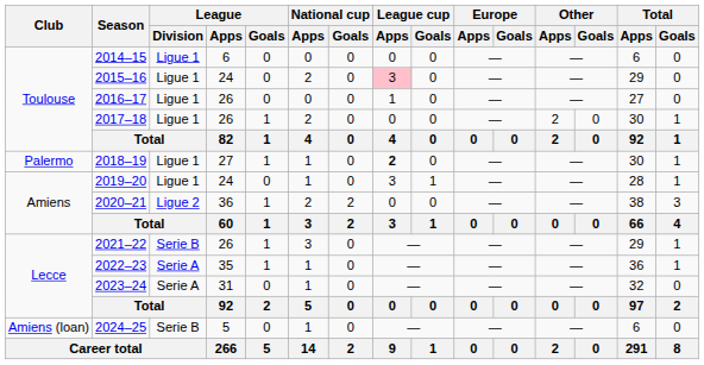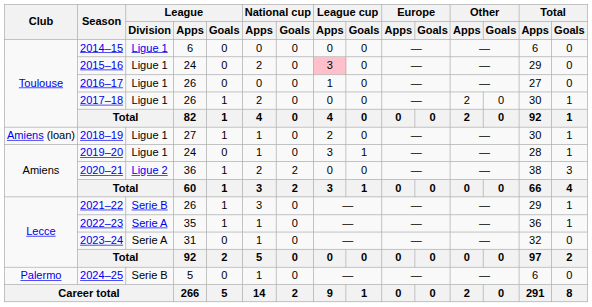 <table class="wikitable" style="text-align:center">
 <tr>
 <th rowspan="2">Club</th>
 <th rowspan="2">Season</th>
 <th colspan="3">League</th>
 <th colspan="2">National cup</th>
 <th colspan="2">League cup</th>
 <th colspan="2">Europe</th>
 <th colspan="2">Other</th>
 <th colspan="2">Total</th>
 </tr>
 <tr>
 <th>Division</th>
 <th>Apps</th>
 <th>Goals</th>
 <th>Apps</th>
 <th>Goals</th>
 <th>Apps</th>
 <th>Goals</th>
 <th>Apps</th>
 <th>Goals</th>
 <th>Apps</th>
 <th>Goals</th>
 <th>Apps</th>
 <th>Goals</th>
 </tr>
 <tr>
 <td rowspan="5"><a href='#'>Toulouse</a></td>
 <td><a href='#'>2014–15</a></td>
 <td><a href='#'>Ligue 1</a></td>
 <td>6</td>
 <td>0</td>
 <td>0</td>
 <td>0</td>
 <td>0</td>
 <td>0</td>
 <td colspan="2">—</td>
 <td colspan="2">—</td>
 <td>6</td>
 <td>0</td>
 </tr>
 <tr>
 <td><a href='#'>2015–16</a></td>
 <td>Ligue 1</td>
 <td>24</td>
 <td>0</td>
 <td>2</td>
 <td>0</td>
 <td style="background: pink;">3</td>
 <td>0</td>
 <td colspan="2">—</td>
 <td colspan="2">—</td>
 <td>29</td>
 <td>0</td>
 </tr>
 <tr>
 <td><a href='#'>2016–17</a></td>
 <td>Ligue 1</td>
 <td>26</td>
 <td>0</td>
 <td>0</td>
 <td>0</td>
 <td>1</td>
 <td>0</td>
 <td colspan="2">—</td>
 <td colspan="2">—</td>
 <td>27</td>
 <td>0</td>
 </tr>
 <tr>
 <td><a href='#'>2017–18</a></td>
 <td>Ligue 1</td>
 <td>26</td>
 <td>1</td>
 <td>2</td>
 <td>0</td>
 <td>0</td>
 <td>0</td>
 <td colspan="2">—</td>
 <td>2</td>
 <td>0</td>
 <td>30</td>
 <td>1</td>
 </tr>
 <tr>
 <th colspan="2">Total</th>
 <th>82</th>
 <th>1</th>
 <th>4</th>
 <th>0</th>
 <th>4</th>
 <th>0</th>
 <th>0</th>
 <th>0</th>
 <th>2</th>
 <th>0</th>
 <th>92</th>
 <th>1</th>
 </tr>
 <tr>
-<td><a href='#'>Palermo</a></td>
+<td><a href='#'>Amiens</a> (loan)</td>
 <td><a href='#'>2018–19</a></td>
 <td>Ligue 1</td>
 <td>27</td>
 <td>1</td>
 <td>1</td>
 <td>0</td>
-<td><strong>2</strong></td>
+<td>2</td>
 <td>0</td>
 <td colspan="2">—</td>
 <td colspan="2">—</td>
 <td>30</td>
 <td>1</td>
 </tr>
 <tr>
 <td rowspan="3">Amiens</td>
 <td><a href='#'>2019–20</a></td>
 <td>Ligue 1</td>
 <td>24</td>
 <td>0</td>
 <td>1</td>
 <td>0</td>
 <td>3</td>
 <td>1</td>
 <td colspan="2">—</td>
 <td colspan="2">—</td>
 <td>28</td>
 <td>1</td>
 </tr>
 <tr>
 <td><a href='#'>2020–21</a></td>
 <td><a href='#'>Ligue 2</a></td>
 <td>36</td>
 <td>1</td>
 <td>2</td>
 <td>2</td>
 <td>0</td>
 <td>0</td>
 <td colspan="2">—</td>
 <td colspan="2">—</td>
 <td>38</td>
 <td>3</td>
 </tr>
 <tr>
 <th colspan="2">Total</th>
 <th>60</th>
 <th>1</th>
 <th>3</th>
 <th>2</th>
 <th>3</th>
 <th>1</th>
 <th>0</th>
 <th>0</th>
 <th>0</th>
 <th>0</th>
 <th>66</th>
 <th>4</th>
 </tr>
 <tr>
 <td rowspan="4"><a href='#'>Lecce</a></td>
 <td><a href='#'>2021–22</a></td>
 <td><a href='#'>Serie B</a></td>
 <td>26</td>
 <td>1</td>
 <td>3</td>
 <td>0</td>
 <td colspan="2">—</td>
 <td colspan="2">—</td>
 <td colspan="2">—</td>
 <td>29</td>
 <td>1</td>
 </tr>
 <tr>
 <td><a href='#'>2022–23</a></td>
 <td><a href='#'>Serie A</a></td>
 <td>35</td>
 <td>1</td>
 <td>1</td>
 <td>0</td>
 <td colspan="2">—</td>
 <td colspan="2">—</td>
 <td colspan="2">—</td>
 <td>36</td>
 <td>1</td>
 </tr>
 <tr>
 <td><a href='#'>2023–24</a></td>
 <td>Serie A</td>
 <td>31</td>
 <td>0</td>
 <td>1</td>
 <td>0</td>
 <td colspan="2">—</td>
 <td colspan="2">—</td>
 <td colspan="2">—</td>
 <td>32</td>
 <td>0</td>
 </tr>
 <tr>
 <th colspan="2">Total</th>
 <th>92</th>
 <th>2</th>
 <th>5</th>
 <th>0</th>
 <th>0</th>
 <th>0</th>
 <th>0</th>
 <th>0</th>
 <th>0</th>
 <th>0</th>
 <th>97</th>
 <th>2</th>
 </tr>
 <tr>
-<td><a href='#'>Amiens</a> (loan)</td>
+<td><a href='#'>Palermo</a></td>
 <td><a href='#'>2024–25</a></td>
 <td>Serie B</td>
 <td>5</td>
 <td>0</td>
 <td>1</td>
 <td>0</td>
 <td colspan="2">—</td>
 <td colspan="2">—</td>
 <td colspan="2">—</td>
 <td>6</td>
 <td>0</td>
 </tr>
 <tr>
 <th colspan="3">Career total</th>
 <th>266</th>
 <th>5</th>
 <th>14</th>
 <th>2</th>
 <th>9</th>
 <th>1</th>
 <th>0</th>
 <th>0</th>
 <th>2</th>
 <th>0</th>
 <th>291</th>
 <th>8</th>
 </tr>
 </table>
